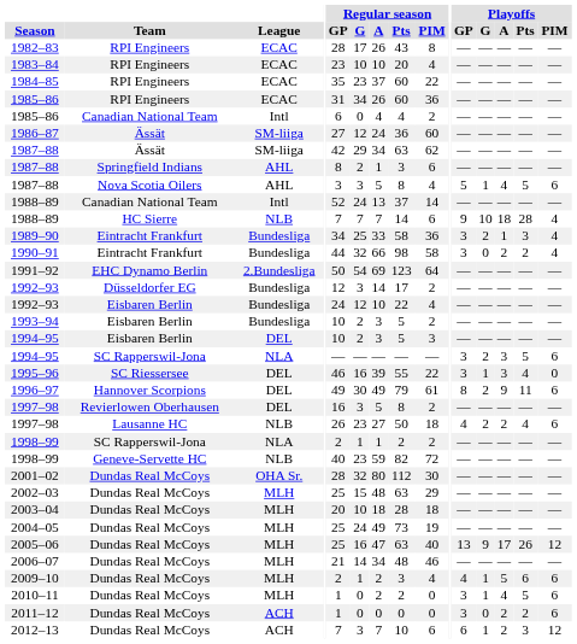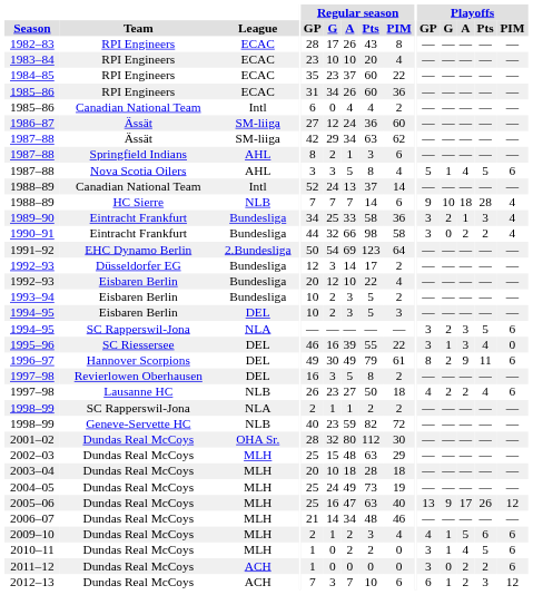 <table border="0" cellpadding="1" cellspacing="0" style="text-align:center; width:75%">
 <tr bgcolor="#e0e0e0">
 <th colspan="3" bgcolor="#ffffff"></th>
 <th rowspan="99" bgcolor="#ffffff"></th>
 <th colspan="5"><a href='#'>Regular season</a></th>
 <th rowspan="99" bgcolor="#ffffff"></th>
 <th colspan="5"><a href='#'>Playoffs</a></th>
 </tr>
 <tr bgcolor="#e0e0e0">
 <th><a href='#'>Season</a></th>
 <th>Team</th>
 <th>League</th>
 <th>GP</th>
 <th><a href='#'>G</a></th>
 <th><a href='#'>A</a></th>
 <th><a href='#'>Pts</a></th>
 <th><a href='#'>PIM</a></th>
 <th>GP</th>
 <th>G</th>
 <th>A</th>
 <th>Pts</th>
 <th>PIM</th>
 </tr>
 <tr ALIGN="center">
 <td><a href='#'>1982–83</a></td>
 <td><a href='#'>RPI Engineers</a></td>
 <td><a href='#'>ECAC</a></td>
 <td>28</td>
 <td>17</td>
 <td>26</td>
 <td>43</td>
 <td>8</td>
 <td>—</td>
 <td>—</td>
 <td>—</td>
 <td>—</td>
 <td>—</td>
 </tr>
 <tr ALIGN="center" bgcolor="#f0f0f0">
 <td><a href='#'>1983–84</a></td>
 <td>RPI Engineers</td>
 <td>ECAC</td>
 <td>23</td>
 <td>10</td>
 <td>10</td>
 <td>20</td>
 <td>4</td>
 <td>—</td>
 <td>—</td>
 <td>—</td>
 <td>—</td>
 <td>—</td>
 </tr>
 <tr ALIGN="center">
 <td><a href='#'>1984–85</a></td>
 <td>RPI Engineers</td>
 <td>ECAC</td>
 <td>35</td>
 <td>23</td>
 <td>37</td>
 <td>60</td>
 <td>22</td>
 <td>—</td>
 <td>—</td>
 <td>—</td>
 <td>—</td>
 <td>—</td>
 </tr>
 <tr ALIGN="center" bgcolor="#f0f0f0">
 <td><a href='#'>1985–86</a></td>
 <td>RPI Engineers</td>
 <td>ECAC</td>
 <td>31</td>
 <td>34</td>
 <td>26</td>
 <td>60</td>
 <td>36</td>
 <td>—</td>
 <td>—</td>
 <td>—</td>
 <td>—</td>
 <td>—</td>
 </tr>
 <tr ALIGN="center">
 <td>1985–86</td>
 <td><a href='#'>Canadian National Team</a></td>
 <td>Intl</td>
 <td>6</td>
 <td>0</td>
 <td>4</td>
 <td>4</td>
 <td>2</td>
 <td>—</td>
 <td>—</td>
 <td>—</td>
 <td>—</td>
 <td>—</td>
 </tr>
 <tr ALIGN="center" bgcolor="#f0f0f0">
 <td><a href='#'>1986–87</a></td>
 <td><a href='#'>Ässät</a></td>
 <td><a href='#'>SM-liiga</a></td>
 <td>27</td>
 <td>12</td>
 <td>24</td>
 <td>36</td>
 <td>60</td>
 <td>—</td>
 <td>—</td>
 <td>—</td>
 <td>—</td>
 <td>—</td>
 </tr>
 <tr ALIGN="center">
 <td><a href='#'>1987–88</a></td>
 <td>Ässät</td>
 <td>SM-liiga</td>
 <td>42</td>
 <td>29</td>
 <td>34</td>
 <td>63</td>
 <td>62</td>
 <td>—</td>
 <td>—</td>
 <td>—</td>
 <td>—</td>
 <td>—</td>
 </tr>
 <tr ALIGN="center" bgcolor="#f0f0f0">
 <td><a href='#'>1987–88</a></td>
 <td><a href='#'>Springfield Indians</a></td>
 <td><a href='#'>AHL</a></td>
 <td>8</td>
 <td>2</td>
 <td>1</td>
 <td>3</td>
 <td>6</td>
 <td>—</td>
 <td>—</td>
 <td>—</td>
 <td>—</td>
 <td>—</td>
 </tr>
 <tr ALIGN="center">
 <td>1987–88</td>
 <td><a href='#'>Nova Scotia Oilers</a></td>
 <td>AHL</td>
 <td>3</td>
 <td>3</td>
 <td>5</td>
 <td>8</td>
 <td>4</td>
 <td>5</td>
 <td>1</td>
 <td>4</td>
 <td>5</td>
 <td>6</td>
 </tr>
 <tr ALIGN="center" bgcolor="#f0f0f0">
 <td>1988–89</td>
 <td>Canadian National Team</td>
 <td>Intl</td>
 <td>52</td>
 <td>24</td>
 <td>13</td>
 <td>37</td>
 <td>14</td>
 <td>—</td>
 <td>—</td>
 <td>—</td>
 <td>—</td>
 <td>—</td>
 </tr>
 <tr ALIGN="center">
 <td>1988–89</td>
 <td><a href='#'>HC Sierre</a></td>
 <td><a href='#'>NLB</a></td>
 <td>7</td>
 <td>7</td>
 <td>7</td>
 <td>14</td>
 <td>6</td>
 <td>9</td>
 <td>10</td>
 <td>18</td>
 <td>28</td>
 <td>4</td>
 </tr>
 <tr ALIGN="center" bgcolor="#f0f0f0">
 <td><a href='#'>1989–90</a></td>
 <td><a href='#'>Eintracht Frankfurt</a></td>
 <td><a href='#'>Bundesliga</a></td>
 <td>34</td>
 <td>25</td>
 <td>33</td>
 <td>58</td>
 <td>36</td>
 <td>3</td>
 <td>2</td>
 <td>1</td>
 <td>3</td>
 <td>4</td>
 </tr>
 <tr ALIGN="center">
 <td><a href='#'>1990–91</a></td>
 <td>Eintracht Frankfurt</td>
 <td>Bundesliga</td>
 <td>44</td>
 <td>32</td>
 <td>66</td>
 <td>98</td>
 <td>58</td>
 <td>3</td>
 <td>0</td>
 <td>2</td>
 <td>2</td>
 <td>4</td>
 </tr>
 <tr ALIGN="center" bgcolor="#f0f0f0">
 <td>1991–92</td>
 <td><a href='#'>EHC Dynamo Berlin</a></td>
 <td><a href='#'>2.Bundesliga</a></td>
 <td>50</td>
 <td>54</td>
 <td>69</td>
 <td>123</td>
 <td>64</td>
 <td>—</td>
 <td>—</td>
 <td>—</td>
 <td>—</td>
 <td>—</td>
 </tr>
 <tr ALIGN="center">
 <td><a href='#'>1992–93</a></td>
 <td><a href='#'>Düsseldorfer EG</a></td>
 <td>Bundesliga</td>
 <td>12</td>
 <td>3</td>
 <td>14</td>
 <td>17</td>
 <td>2</td>
 <td>—</td>
 <td>—</td>
 <td>—</td>
 <td>—</td>
 <td>—</td>
 </tr>
 <tr ALIGN="center" bgcolor="#f0f0f0">
 <td>1992–93</td>
 <td><a href='#'>Eisbaren Berlin</a></td>
 <td>Bundesliga</td>
-<td>24</td>
+<td>20</td>
 <td>12</td>
 <td>10</td>
 <td>22</td>
 <td>4</td>
 <td>—</td>
 <td>—</td>
 <td>—</td>
 <td>—</td>
 <td>—</td>
 </tr>
 <tr ALIGN="center">
 <td><a href='#'>1993–94</a></td>
 <td>Eisbaren Berlin</td>
 <td>Bundesliga</td>
 <td>10</td>
 <td>2</td>
 <td>3</td>
 <td>5</td>
 <td>2</td>
 <td>—</td>
 <td>—</td>
 <td>—</td>
 <td>—</td>
 <td>—</td>
 </tr>
 <tr ALIGN="center" bgcolor="#f0f0f0">
 <td><a href='#'>1994–95</a></td>
 <td>Eisbaren Berlin</td>
 <td><a href='#'>DEL</a></td>
 <td>10</td>
 <td>2</td>
 <td>3</td>
 <td>5</td>
 <td>3</td>
 <td>—</td>
 <td>—</td>
 <td>—</td>
 <td>—</td>
 <td>—</td>
 </tr>
 <tr ALIGN="center">
 <td><a href='#'>1994–95</a></td>
 <td><a href='#'>SC Rapperswil-Jona</a></td>
 <td><a href='#'>NLA</a></td>
 <td>—</td>
 <td>—</td>
 <td>—</td>
 <td>—</td>
 <td>—</td>
 <td>3</td>
 <td>2</td>
 <td>3</td>
 <td>5</td>
 <td>6</td>
 </tr>
 <tr ALIGN="center" bgcolor="#f0f0f0">
 <td><a href='#'>1995–96</a></td>
 <td><a href='#'>SC Riessersee</a></td>
 <td>DEL</td>
 <td>46</td>
 <td>16</td>
 <td>39</td>
 <td>55</td>
 <td>22</td>
 <td>3</td>
 <td>1</td>
 <td>3</td>
 <td>4</td>
 <td>0</td>
 </tr>
 <tr ALIGN="center">
 <td><a href='#'>1996–97</a></td>
 <td><a href='#'>Hannover Scorpions</a></td>
 <td>DEL</td>
 <td>49</td>
 <td>30</td>
 <td>49</td>
 <td>79</td>
 <td>61</td>
 <td>8</td>
 <td>2</td>
 <td>9</td>
 <td>11</td>
 <td>6</td>
 </tr>
 <tr ALIGN="center" bgcolor="#f0f0f0">
 <td><a href='#'>1997–98</a></td>
 <td><a href='#'>Revierlowen Oberhausen</a></td>
 <td>DEL</td>
 <td>16</td>
 <td>3</td>
 <td>5</td>
 <td>8</td>
 <td>2</td>
 <td>—</td>
 <td>—</td>
 <td>—</td>
 <td>—</td>
 <td>—</td>
 </tr>
 <tr ALIGN="center">
 <td>1997–98</td>
 <td><a href='#'>Lausanne HC</a></td>
 <td>NLB</td>
 <td>26</td>
 <td>23</td>
 <td>27</td>
 <td>50</td>
 <td>18</td>
 <td>4</td>
 <td>2</td>
 <td>2</td>
 <td>4</td>
 <td>6</td>
 </tr>
 <tr ALIGN="center" bgcolor="#f0f0f0">
 <td><a href='#'>1998–99</a></td>
 <td>SC Rapperswil-Jona</td>
 <td>NLA</td>
 <td>2</td>
 <td>1</td>
 <td>1</td>
 <td>2</td>
 <td>2</td>
 <td>—</td>
 <td>—</td>
 <td>—</td>
 <td>—</td>
 <td>—</td>
 </tr>
 <tr ALIGN="center">
 <td>1998–99</td>
 <td><a href='#'>Geneve-Servette HC</a></td>
 <td>NLB</td>
 <td>40</td>
 <td>23</td>
 <td>59</td>
 <td>82</td>
 <td>72</td>
 <td>—</td>
 <td>—</td>
 <td>—</td>
 <td>—</td>
 <td>—</td>
 </tr>
 <tr ALIGN="center" bgcolor="#f0f0f0">
 <td>2001–02</td>
 <td><a href='#'>Dundas Real McCoys</a></td>
 <td><a href='#'>OHA Sr.</a></td>
 <td>28</td>
 <td>32</td>
 <td>80</td>
 <td>112</td>
 <td>30</td>
 <td>—</td>
 <td>—</td>
 <td>—</td>
 <td>—</td>
 <td>—</td>
 </tr>
 <tr ALIGN="center">
 <td>2002–03</td>
 <td>Dundas Real McCoys</td>
 <td><a href='#'>MLH</a></td>
 <td>25</td>
 <td>15</td>
 <td>48</td>
 <td>63</td>
 <td>29</td>
 <td>—</td>
 <td>—</td>
 <td>—</td>
 <td>—</td>
 <td>—</td>
 </tr>
 <tr ALIGN="center" bgcolor="#f0f0f0">
 <td>2003–04</td>
 <td>Dundas Real McCoys</td>
 <td>MLH</td>
 <td>20</td>
 <td>10</td>
 <td>18</td>
 <td>28</td>
 <td>18</td>
 <td>—</td>
 <td>—</td>
 <td>—</td>
 <td>—</td>
 <td>—</td>
 </tr>
 <tr ALIGN="center">
 <td>2004–05</td>
 <td>Dundas Real McCoys</td>
 <td>MLH</td>
 <td>25</td>
 <td>24</td>
 <td>49</td>
 <td>73</td>
 <td>19</td>
 <td>—</td>
 <td>—</td>
 <td>—</td>
 <td>—</td>
 <td>—</td>
 </tr>
 <tr ALIGN="center" bgcolor="#f0f0f0">
 <td>2005–06</td>
 <td>Dundas Real McCoys</td>
 <td>MLH</td>
 <td>25</td>
 <td>16</td>
 <td>47</td>
 <td>63</td>
 <td>40</td>
 <td>13</td>
 <td>9</td>
 <td>17</td>
 <td>26</td>
 <td>12</td>
 </tr>
 <tr ALIGN="center">
 <td>2006–07</td>
 <td>Dundas Real McCoys</td>
 <td>MLH</td>
 <td>21</td>
 <td>14</td>
 <td>34</td>
 <td>48</td>
 <td>46</td>
 <td>—</td>
 <td>—</td>
 <td>—</td>
 <td>—</td>
 <td>—</td>
 </tr>
 <tr ALIGN="center" bgcolor="#f0f0f0">
 <td>2009–10</td>
 <td>Dundas Real McCoys</td>
 <td>MLH</td>
 <td>2</td>
 <td>1</td>
 <td>2</td>
 <td>3</td>
 <td>4</td>
 <td>4</td>
 <td>1</td>
 <td>5</td>
 <td>6</td>
 <td>6</td>
 </tr>
 <tr ALIGN="center">
 <td>2010–11</td>
 <td>Dundas Real McCoys</td>
 <td>MLH</td>
 <td>1</td>
 <td>0</td>
 <td>2</td>
 <td>2</td>
 <td>0</td>
 <td>3</td>
 <td>1</td>
 <td>4</td>
 <td>5</td>
 <td>6</td>
 </tr>
 <tr ALIGN="center" bgcolor="#f0f0f0">
 <td>2011–12</td>
 <td>Dundas Real McCoys</td>
 <td><a href='#'>ACH</a></td>
 <td>1</td>
 <td>0</td>
 <td>0</td>
 <td>0</td>
 <td>0</td>
 <td>3</td>
 <td>0</td>
 <td>2</td>
 <td>2</td>
 <td>6</td>
 </tr>
 <tr ALIGN="center">
 <td>2012–13</td>
 <td>Dundas Real McCoys</td>
 <td>ACH</td>
 <td>7</td>
 <td>3</td>
 <td>7</td>
 <td>10</td>
 <td>6</td>
 <td>6</td>
 <td>1</td>
 <td>2</td>
 <td>3</td>
 <td>12<br></td>
 </tr>
 </table>
